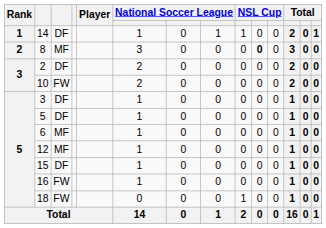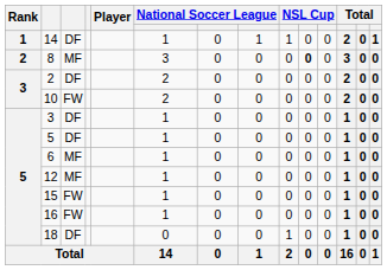 <table class="wikitable sortable" style="text-align:center">
 <tr>
 <th rowspan="2">Rank</th>
 <th rowspan="2"></th>
 <th rowspan="2"></th>
 <th rowspan="2"></th>
 <th rowspan="2">Player</th>
 <th colspan="3"><a href='#'>National Soccer League</a></th>
 <th colspan="3"><a href='#'>NSL Cup</a></th>
 <th colspan="3">Total</th>
 </tr>
 <tr>
 <th></th>
 <th></th>
 <th></th>
 <th></th>
 <th></th>
 <th></th>
 <th></th>
 <th></th>
 <th></th>
 </tr>
 <tr>
 <th>1</th>
 <td>14</td>
 <td>DF</td>
 <td></td>
 <td align="left"><br></td>
 <td>1</td>
 <td>0</td>
 <td>1<br></td>
 <td>1</td>
 <td>0</td>
 <td>0<br></td>
 <th>2</th>
 <th>0</th>
 <th>1</th>
 </tr>
 <tr>
 <th>2</th>
 <td>8</td>
 <td>MF</td>
 <td></td>
 <td align="left"><br></td>
 <td>3</td>
 <td>0</td>
 <td>0<br></td>
 <td>0</td>
 <td><strong>0</strong></td>
 <td>0<br></td>
 <th>3</th>
 <th>0</th>
 <th>0</th>
 </tr>
 <tr>
 <th rowspan="2">3</th>
 <td>2</td>
 <td>DF</td>
 <td></td>
 <td align="left"><br></td>
 <td>2</td>
 <td>0</td>
 <td>0<br></td>
 <td>0</td>
 <td>0</td>
 <td>0<br></td>
 <th>2</th>
 <th>0</th>
 <th>0</th>
 </tr>
 <tr>
 <td>10</td>
 <td>FW</td>
 <td></td>
 <td align="left"><br></td>
 <td>2</td>
 <td>0</td>
 <td>0<br></td>
 <td>0</td>
 <td>0</td>
 <td>0<br></td>
 <th>2</th>
 <th>0</th>
 <th>0</th>
 </tr>
 <tr>
 <th rowspan="7">5</th>
 <td>3</td>
 <td>DF</td>
 <td></td>
 <td align="left"><br></td>
 <td>1</td>
 <td>0</td>
 <td>0<br></td>
 <td>0</td>
 <td>0</td>
 <td>0<br></td>
 <th>1</th>
 <th>0</th>
 <th>0</th>
 </tr>
 <tr>
 <td>5</td>
 <td>DF</td>
 <td></td>
 <td align="left"><br></td>
 <td>1</td>
 <td>0</td>
 <td>0<br></td>
 <td>0</td>
 <td>0</td>
 <td>0<br></td>
 <th>1</th>
 <th>0</th>
 <th>0</th>
 </tr>
 <tr>
 <td>6</td>
 <td>MF</td>
 <td></td>
 <td align="left"><br></td>
 <td>1</td>
 <td>0</td>
 <td>0<br></td>
 <td>0</td>
 <td>0</td>
 <td>0<br></td>
 <th>1</th>
 <th>0</th>
 <th>0</th>
 </tr>
 <tr>
 <td>12</td>
 <td>MF</td>
 <td></td>
 <td align="left"><br></td>
 <td>1</td>
 <td>0</td>
 <td>0<br></td>
 <td>0</td>
 <td>0</td>
 <td>0<br></td>
 <th>1</th>
 <th>0</th>
 <th>0</th>
 </tr>
 <tr>
 <td>15</td>
-<td>DF</td>
+<td>FW</td>
 <td></td>
 <td align="left"><br></td>
 <td>1</td>
 <td>0</td>
 <td>0<br></td>
 <td>0</td>
 <td>0</td>
 <td>0<br></td>
 <th>1</th>
 <th>0</th>
 <th>0</th>
 </tr>
 <tr>
 <td>16</td>
 <td>FW</td>
 <td></td>
 <td align="left"><br></td>
 <td>1</td>
 <td>0</td>
 <td>0<br></td>
 <td>0</td>
 <td>0</td>
 <td>0<br></td>
 <th>1</th>
 <th>0</th>
 <th>0</th>
 </tr>
 <tr>
 <td>18</td>
-<td>FW</td>
+<td>DF</td>
 <td></td>
 <td align="left"><br></td>
 <td>0</td>
 <td>0</td>
 <td>0<br></td>
 <td>1</td>
 <td>0</td>
 <td>0<br></td>
 <th>1</th>
 <th>0</th>
 <th>0</th>
 </tr>
 <tr>
 <th colspan="5">Total<br></th>
 <th>14</th>
 <th>0</th>
 <th>1<br></th>
 <th>2</th>
 <th>0</th>
 <th>0<br></th>
 <th>16</th>
 <th>0</th>
 <th>1</th>
 </tr>
 </table>
